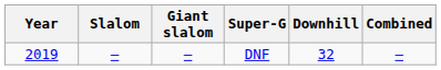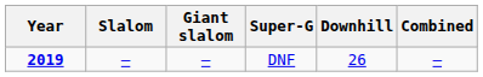 <table class=wikitable style="text-align:center">
 <tr>
 <th>  Year  </th>
 <th> Slalom </th>
 <th> Giant <br> slalom </th>
 <th>Super-G</th>
 <th>Downhill</th>
 <th>Combined</th>
 </tr>
 <tr>
-<td><a href='#'>2019</a></td>
+<td><strong><a href='#'>2019</a></strong></td>
 <td><a href='#'>—</a></td>
 <td><a href='#'>—</a></td>
 <td><a href='#'>DNF</a></td>
-<td><a href='#'>32</a></td>
+<td><a href='#'>26</a></td>
 <td><a href='#'>—</a></td>
 </tr>
 </table>
